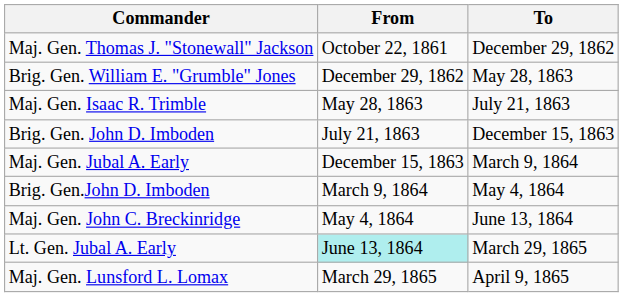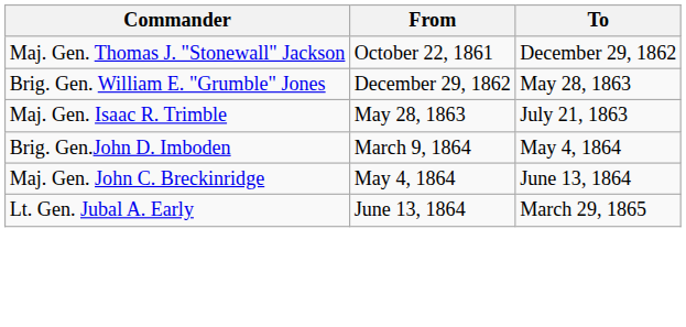 <table class="wikitable">
 <tr>
 <th>Commander</th>
 <th>From</th>
 <th>To</th>
 </tr>
 <tr>
 <td>Maj. Gen. <a href='#'>Thomas J. "Stonewall" Jackson</a></td>
 <td>October 22, 1861</td>
 <td>December 29, 1862</td>
 </tr>
 <tr>
 <td>Brig. Gen. <a href='#'>William E. "Grumble" Jones</a></td>
 <td>December 29, 1862</td>
 <td>May 28, 1863</td>
 </tr>
 <tr>
 <td>Maj. Gen. <a href='#'>Isaac R. Trimble</a></td>
 <td>May 28, 1863</td>
 <td>July 21, 1863</td>
 </tr>
 <tr>
-<td>Brig. Gen. <a href='#'>John D. Imboden</a></td>
-<td>July 21, 1863</td>
-<td>December 15, 1863</td>
-</tr>
-<tr>
-<td>Maj. Gen. <a href='#'>Jubal A. Early</a></td>
-<td>December 15, 1863</td>
-<td>March 9, 1864</td>
-</tr>
-<tr>
 <td>Brig. Gen.<a href='#'>John D. Imboden</a></td>
 <td>March 9, 1864</td>
 <td>May 4, 1864</td>
 </tr>
 <tr>
 <td>Maj. Gen. <a href='#'>John C. Breckinridge</a></td>
 <td>May 4, 1864</td>
 <td>June 13, 1864</td>
 </tr>
 <tr>
 <td>Lt. Gen. <a href='#'>Jubal A. Early</a></td>
-<td style="background: paleturquoise;">June 13, 1864</td>
+<td>June 13, 1864</td>
 <td>March 29, 1865</td>
 </tr>
-<tr>
-<td>Maj. Gen. <a href='#'>Lunsford L. Lomax</a></td>
-<td>March 29, 1865</td>
-<td>April 9, 1865</td>
-</tr>
 </table>
